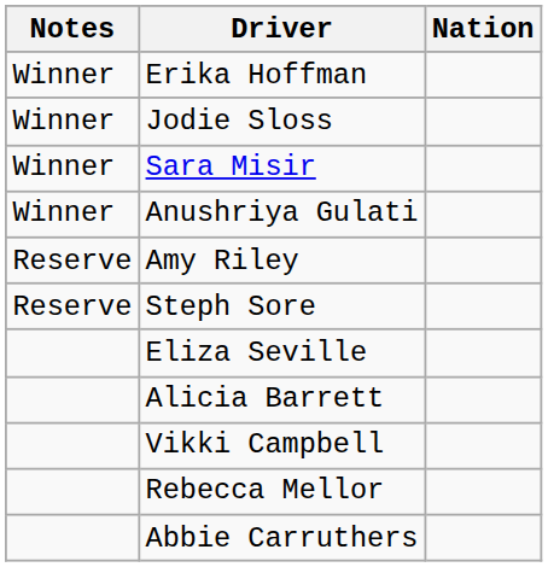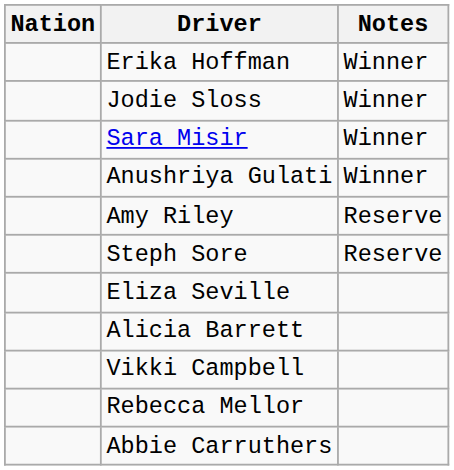 <table class="wikitable defaultleft col1center">
 <tr>
+<th>Nation</th>
+<th>Driver</th>
 <th>Notes</th>
-<th>Driver</th>
-<th>Nation</th>
 </tr>
 <tr>
+<td></td>
+<td>Erika Hoffman</td>
 <td>Winner</td>
-<td>Erika Hoffman</td>
-<td></td>
 </tr>
 <tr>
+<td></td>
+<td>Jodie Sloss</td>
 <td>Winner</td>
-<td>Jodie Sloss</td>
-<td></td>
 </tr>
 <tr>
+<td></td>
+<td><a href='#'>Sara Misir</a></td>
 <td>Winner</td>
-<td><a href='#'>Sara Misir</a></td>
-<td></td>
 </tr>
 <tr>
+<td></td>
+<td>Anushriya Gulati</td>
 <td>Winner</td>
-<td>Anushriya Gulati</td>
-<td></td>
 </tr>
 <tr>
+<td></td>
+<td>Amy Riley</td>
 <td>Reserve</td>
-<td>Amy Riley</td>
-<td></td>
 </tr>
 <tr>
+<td></td>
+<td>Steph Sore</td>
 <td>Reserve</td>
-<td>Steph Sore</td>
-<td></td>
 </tr>
 <tr>
 <td></td>
 <td>Eliza Seville</td>
 <td></td>
 </tr>
 <tr>
 <td></td>
 <td>Alicia Barrett</td>
 <td></td>
 </tr>
 <tr>
 <td></td>
 <td>Vikki Campbell</td>
 <td></td>
 </tr>
 <tr>
 <td></td>
 <td>Rebecca Mellor</td>
 <td></td>
 </tr>
 <tr>
 <td></td>
 <td>Abbie Carruthers</td>
 <td></td>
 </tr>
 </table>
